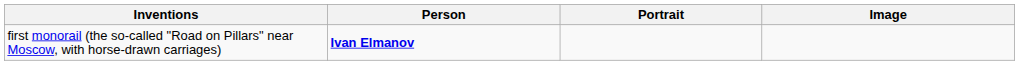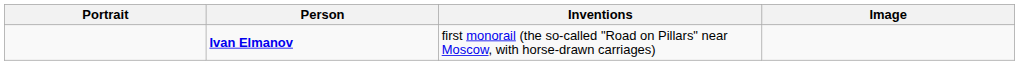 <table class="wikitable">
 <tr style="background:#ccc;">
+<th width=20%>Portrait</th>
+<th width=23%>Person</th>
 <th width=32%>Inventions</th>
-<th width=23%>Person</th>
-<th width=20%>Portrait</th>
 <th width=25%>Image</th>
 </tr>
 <tr>
+<td align=center></td>
+<td><strong><a href='#'>Ivan Elmanov</a></strong><br> </td>
 <td>first <a href='#'>monorail</a> (the so-called "Road on Pillars" near <a href='#'>Moscow</a>, with horse-drawn carriages)</td>
-<td><strong><a href='#'>Ivan Elmanov</a></strong><br> </td>
-<td align=center></td>
 <td align=center></td>
 </tr>
 </table>
